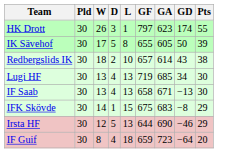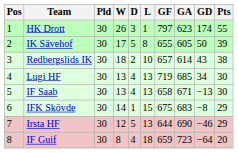 <table class="wikitable">
 <tr>
+<th><span>Pos</span></th>
 <th>Team</th>
 <th><span>Pld</span></th>
 <th><span>W</span></th>
 <th><span>D</span></th>
 <th><span>L</span></th>
 <th><span>GF</span></th>
 <th><span>GA</span></th>
 <th><span>GD</span></th>
 <th><span>Pts</span></th>
 </tr>
 <tr style="background:#bbffbb">
+<td>1</td>
 <td><a href='#'>HK Drott</a></td>
 <td>30</td>
 <td>26</td>
 <td>3</td>
 <td>1</td>
 <td>797</td>
 <td>623</td>
 <td>174</td>
 <td>55</td>
 </tr>
 <tr style="background:#bbffbb">
+<td>2</td>
 <td><a href='#'>IK Sävehof</a></td>
 <td>30</td>
 <td>17</td>
 <td>5</td>
 <td>8</td>
 <td>655</td>
 <td>605</td>
 <td>50</td>
 <td>39</td>
 </tr>
 <tr style="background:#ddffdd">
+<td>3</td>
 <td><a href='#'>Redbergslids IK</a></td>
 <td>30</td>
 <td>18</td>
 <td>2</td>
 <td>10</td>
 <td>657</td>
 <td>614</td>
 <td>43</td>
 <td>38</td>
 </tr>
 <tr style="background:#ddffdd">
+<td>4</td>
 <td><a href='#'>Lugi HF</a></td>
 <td>30</td>
 <td>13</td>
 <td>4</td>
 <td>13</td>
 <td>719</td>
 <td>685</td>
 <td>34</td>
 <td>30</td>
 </tr>
 <tr style="background:#ddffdd">
+<td>5</td>
 <td><a href='#'>IF Saab</a></td>
 <td>30</td>
 <td>13</td>
 <td>4</td>
 <td>13</td>
 <td>658</td>
 <td>671</td>
 <td>−13</td>
 <td>30</td>
 </tr>
 <tr style="background:#ddffdd">
+<td>6</td>
 <td><a href='#'>IFK Skövde</a></td>
 <td>30</td>
 <td>14</td>
 <td>1</td>
 <td>15</td>
 <td>675</td>
 <td>683</td>
 <td>−8</td>
 <td>29</td>
 </tr>
 <tr style="background:#f0c4c4">
+<td>7</td>
 <td><a href='#'>Irsta HF</a></td>
 <td>30</td>
 <td>12</td>
 <td>5</td>
 <td>13</td>
 <td>644</td>
 <td>690</td>
 <td>−46</td>
 <td>29</td>
 </tr>
 <tr style="background:#f0c4c4">
+<td>8</td>
 <td><a href='#'>IF Guif</a></td>
 <td>30</td>
 <td>8</td>
 <td>4</td>
 <td>18</td>
 <td>659</td>
 <td>723</td>
 <td>−64</td>
 <td>20</td>
 </tr>
 </table>
